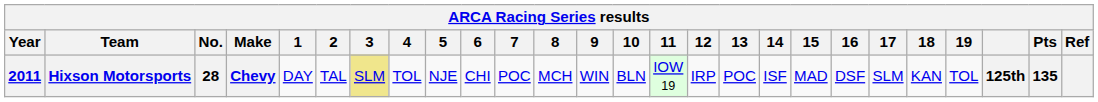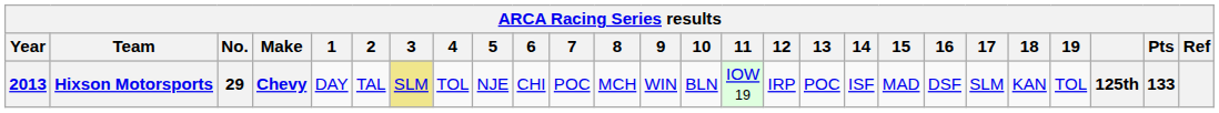 <table class="wikitable" style="text-align:center; font-size:75%">
 <tr>
 <th colspan=45><a href='#'>ARCA Racing Series</a> results</th>
 </tr>
 <tr>
 <th>Year</th>
 <th>Team</th>
 <th>No.</th>
 <th>Make</th>
 <th>1</th>
 <th>2</th>
 <th>3</th>
 <th>4</th>
 <th>5</th>
 <th>6</th>
 <th>7</th>
 <th>8</th>
 <th>9</th>
 <th>10</th>
 <th>11</th>
 <th>12</th>
 <th>13</th>
 <th>14</th>
 <th>15</th>
 <th>16</th>
 <th>17</th>
 <th>18</th>
 <th>19</th>
 <th></th>
 <th>Pts</th>
 <th>Ref</th>
 </tr>
 <tr>
-<th><a href='#'>2011</a></th>
+<th><a href='#'>2013</a></th>
 <th><a href='#'>Hixson Motorsports</a></th>
-<th>28</th>
+<th>29</th>
 <th><a href='#'>Chevy</a></th>
 <td><a href='#'>DAY</a></td>
 <td><a href='#'>TAL</a></td>
 <td style="background: khaki;"><a href='#'>SLM</a></td>
 <td><a href='#'>TOL</a></td>
 <td><a href='#'>NJE</a></td>
 <td><a href='#'>CHI</a></td>
 <td><a href='#'>POC</a></td>
 <td><a href='#'>MCH</a></td>
 <td><a href='#'>WIN</a></td>
 <td><a href='#'>BLN</a></td>
 <td style="background:#DFFFDF;"><a href='#'>IOW</a><br><small>19</small></td>
 <td><a href='#'>IRP</a></td>
 <td><a href='#'>POC</a></td>
 <td><a href='#'>ISF</a></td>
 <td><a href='#'>MAD</a></td>
 <td><a href='#'>DSF</a></td>
 <td><a href='#'>SLM</a></td>
 <td><a href='#'>KAN</a></td>
 <td><a href='#'>TOL</a></td>
 <th>125th</th>
-<th>135</th>
+<th>133</th>
 <th></th>
 </tr>
 </table>
